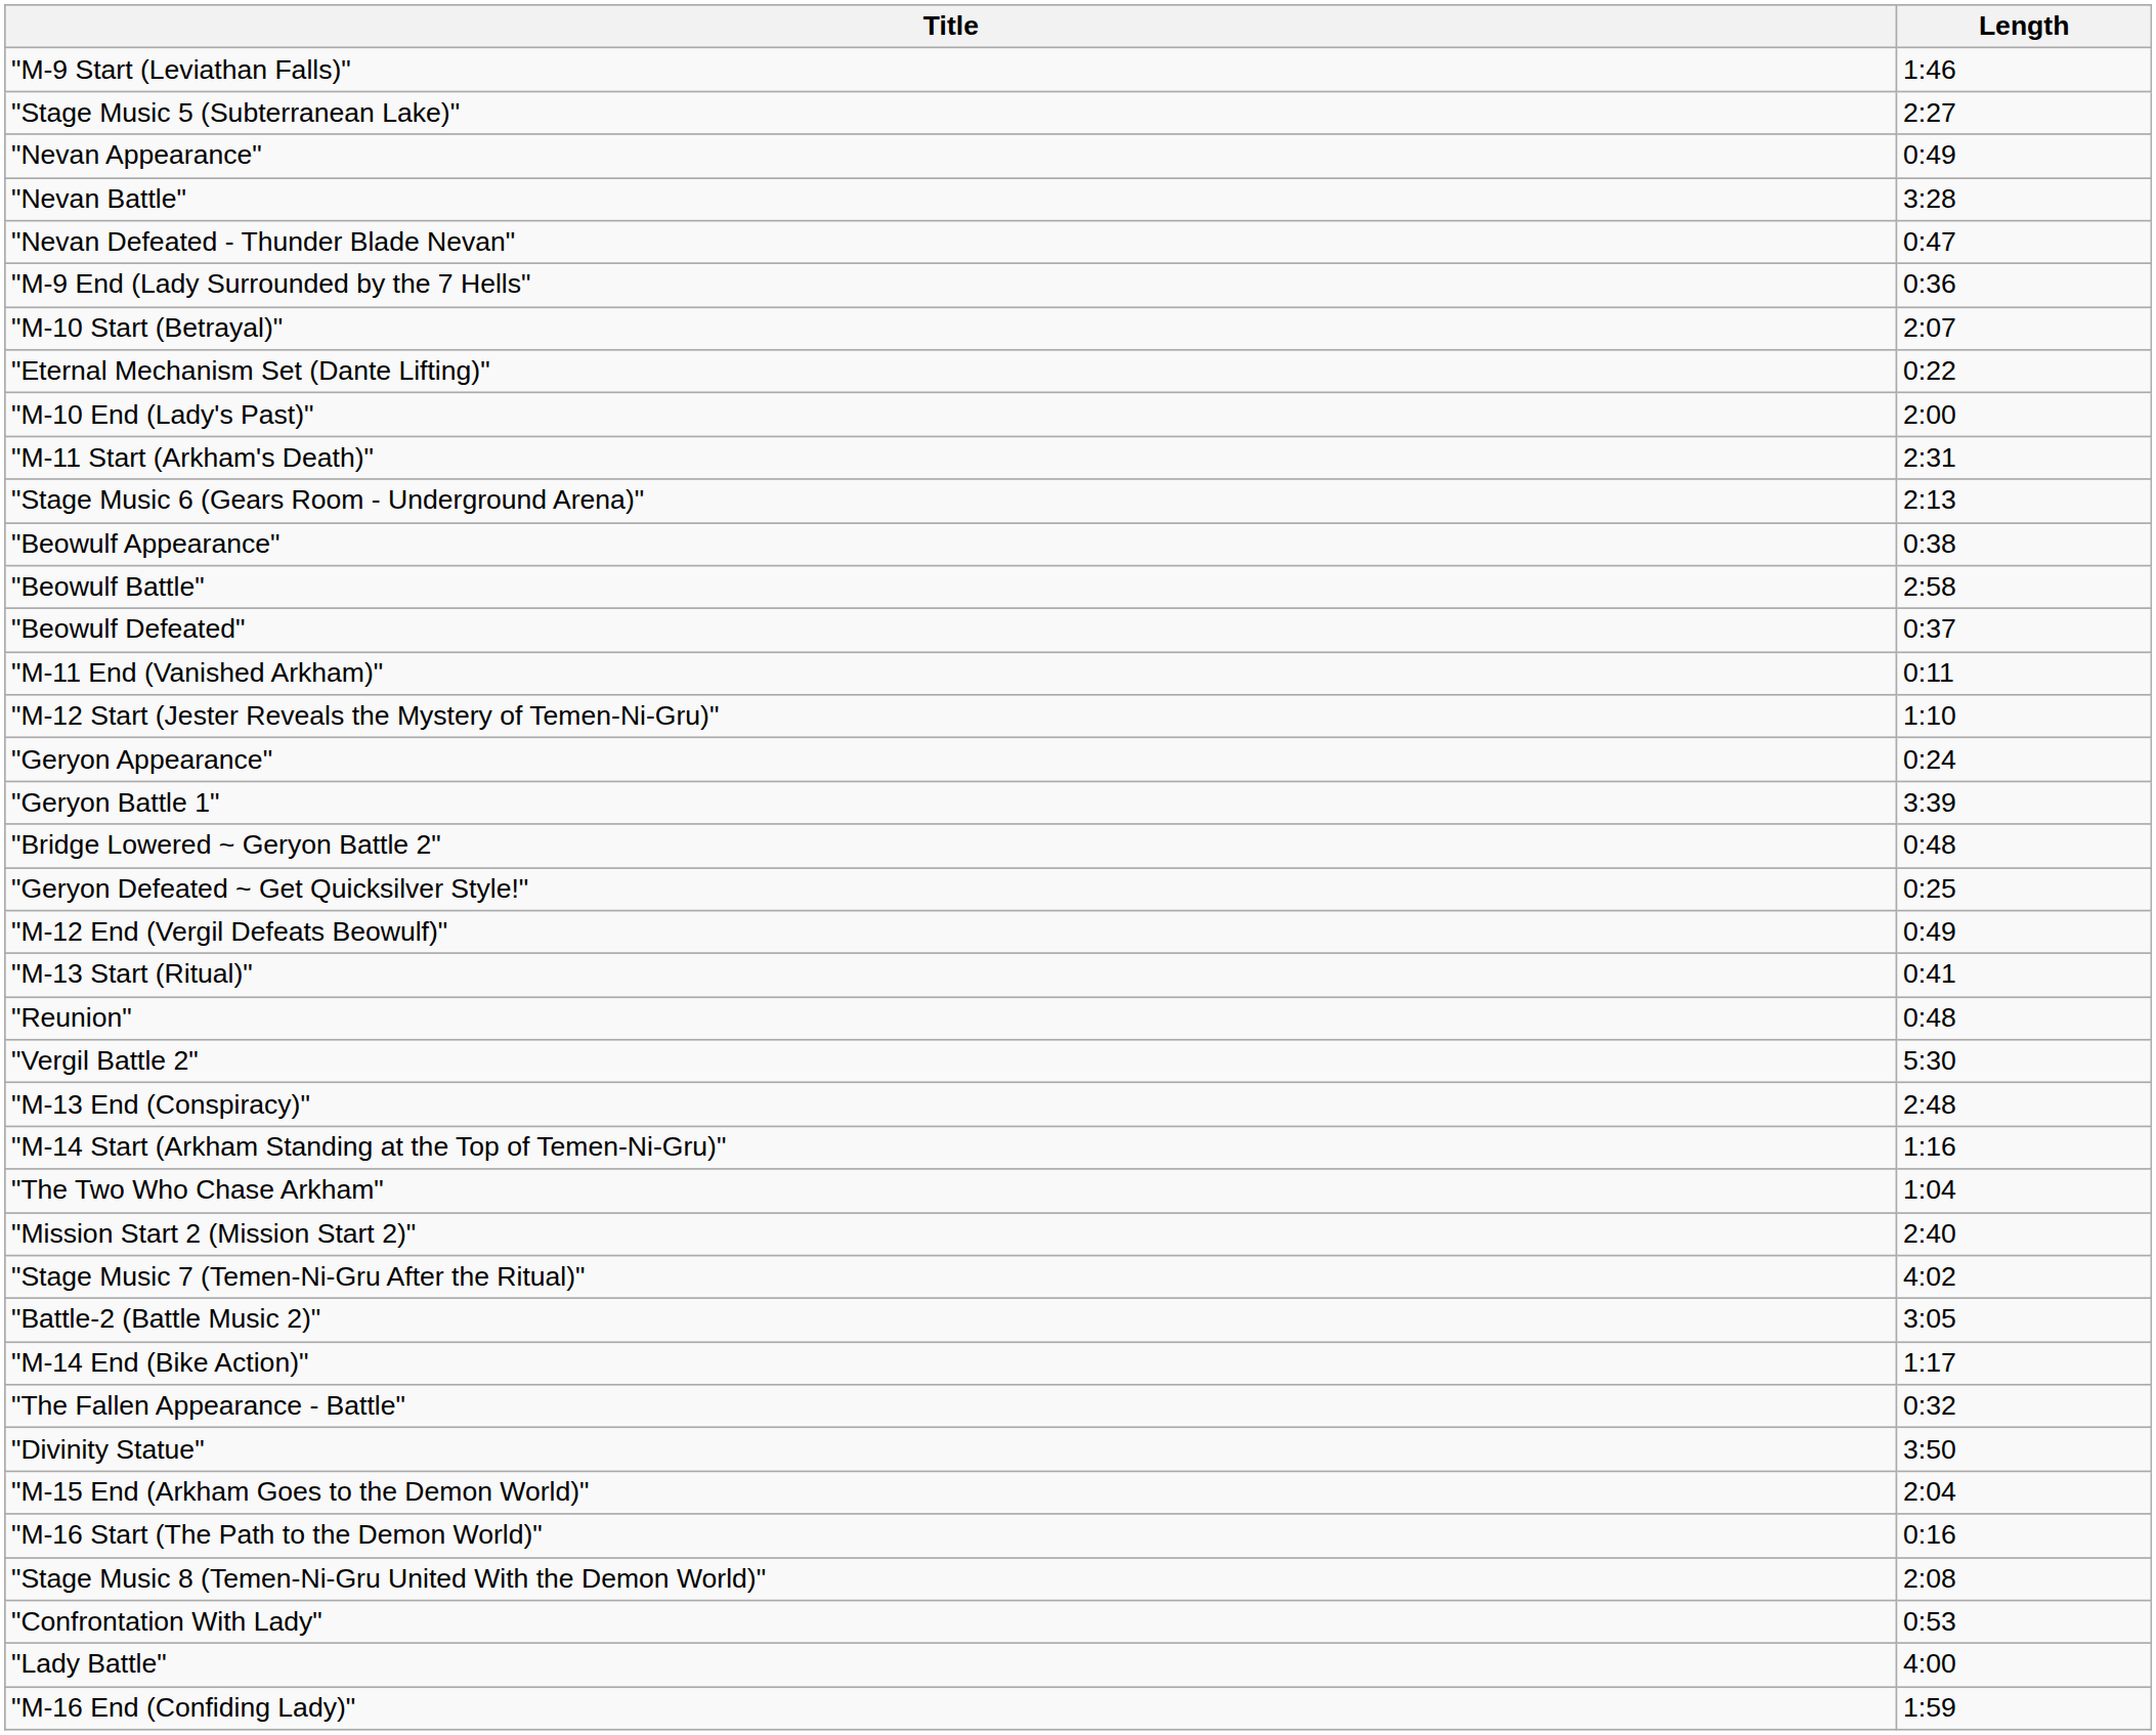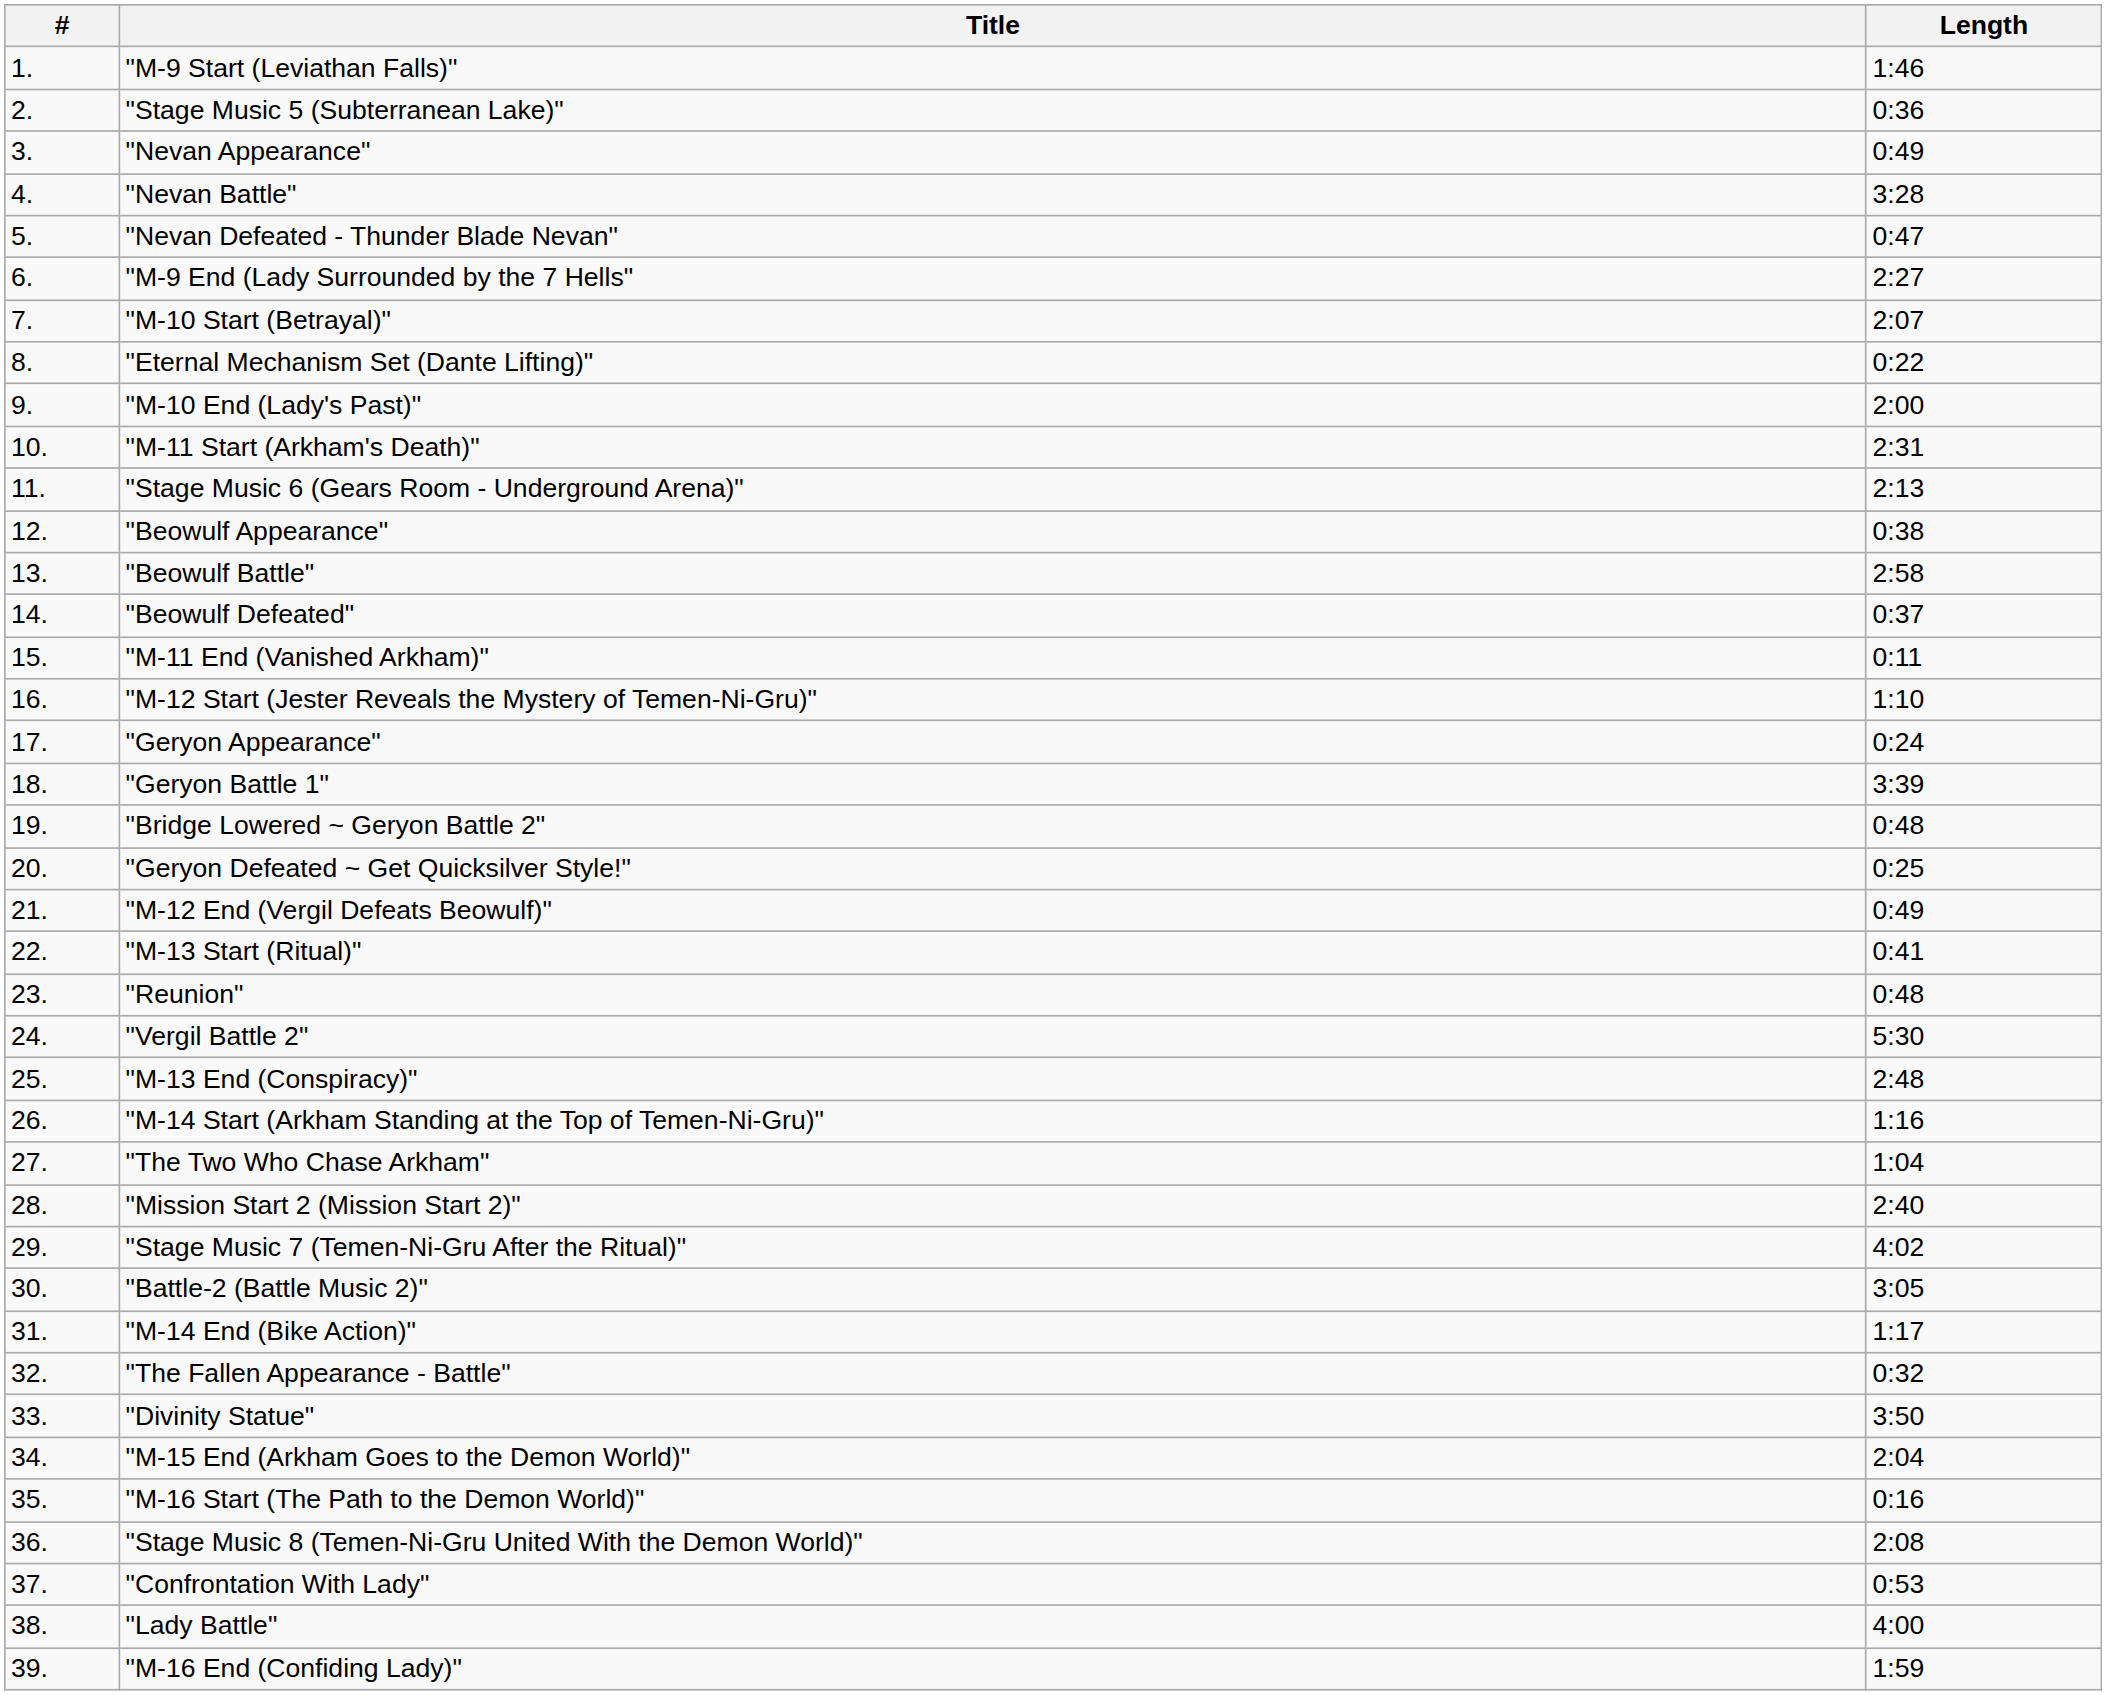 <table class="wikitable" style="width:100%; margin-right:-1em;">
 <tr>
+<th>#</th>
 <th>Title</th>
 <th>Length</th>
 </tr>
 <tr>
+<td>1.</td>
 <td>"M-9 Start (Leviathan Falls)"</td>
 <td>1:46</td>
 </tr>
 <tr>
+<td>2.</td>
 <td>"Stage Music 5 (Subterranean Lake)"</td>
-<td>2:27</td>
+<td>0:36</td>
 </tr>
 <tr>
+<td>3.</td>
 <td>"Nevan Appearance"</td>
 <td>0:49</td>
 </tr>
 <tr>
+<td>4.</td>
 <td>"Nevan Battle"</td>
 <td>3:28</td>
 </tr>
 <tr>
+<td>5.</td>
 <td>"Nevan Defeated - Thunder Blade Nevan"</td>
 <td>0:47</td>
 </tr>
 <tr>
+<td>6.</td>
 <td>"M-9 End (Lady Surrounded by the 7 Hells"</td>
-<td>0:36</td>
+<td>2:27</td>
 </tr>
 <tr>
+<td>7.</td>
 <td>"M-10 Start (Betrayal)"</td>
 <td>2:07</td>
 </tr>
 <tr>
+<td>8.</td>
 <td>"Eternal Mechanism Set (Dante Lifting)"</td>
 <td>0:22</td>
 </tr>
 <tr>
+<td>9.</td>
 <td>"M-10 End (Lady's Past)"</td>
 <td>2:00</td>
 </tr>
 <tr>
+<td>10.</td>
 <td>"M-11 Start (Arkham's Death)"</td>
 <td>2:31</td>
 </tr>
 <tr>
+<td>11.</td>
 <td>"Stage Music 6 (Gears Room - Underground Arena)"</td>
 <td>2:13</td>
 </tr>
 <tr>
+<td>12.</td>
 <td>"Beowulf Appearance"</td>
 <td>0:38</td>
 </tr>
 <tr>
+<td>13.</td>
 <td>"Beowulf Battle"</td>
 <td>2:58</td>
 </tr>
 <tr>
+<td>14.</td>
 <td>"Beowulf Defeated"</td>
 <td>0:37</td>
 </tr>
 <tr>
+<td>15.</td>
 <td>"M-11 End (Vanished Arkham)"</td>
 <td>0:11</td>
 </tr>
 <tr>
+<td>16.</td>
 <td>"M-12 Start (Jester Reveals the Mystery of Temen-Ni-Gru)"</td>
 <td>1:10</td>
 </tr>
 <tr>
+<td>17.</td>
 <td>"Geryon Appearance"</td>
 <td>0:24</td>
 </tr>
 <tr>
+<td>18.</td>
 <td>"Geryon Battle 1"</td>
 <td>3:39</td>
 </tr>
 <tr>
+<td>19.</td>
 <td>"Bridge Lowered ~ Geryon Battle 2"</td>
 <td>0:48</td>
 </tr>
 <tr>
+<td>20.</td>
 <td>"Geryon Defeated ~ Get Quicksilver Style!"</td>
 <td>0:25</td>
 </tr>
 <tr>
+<td>21.</td>
 <td>"M-12 End (Vergil Defeats Beowulf)"</td>
 <td>0:49</td>
 </tr>
 <tr>
+<td>22.</td>
 <td>"M-13 Start (Ritual)"</td>
 <td>0:41</td>
 </tr>
 <tr>
+<td>23.</td>
 <td>"Reunion"</td>
 <td>0:48</td>
 </tr>
 <tr>
+<td>24.</td>
 <td>"Vergil Battle 2"</td>
 <td>5:30</td>
 </tr>
 <tr>
+<td>25.</td>
 <td>"M-13 End (Conspiracy)"</td>
 <td>2:48</td>
 </tr>
 <tr>
+<td>26.</td>
 <td>"M-14 Start (Arkham Standing at the Top of Temen-Ni-Gru)"</td>
 <td>1:16</td>
 </tr>
 <tr>
+<td>27.</td>
 <td>"The Two Who Chase Arkham"</td>
 <td>1:04</td>
 </tr>
 <tr>
+<td>28.</td>
 <td>"Mission Start 2 (Mission Start 2)"</td>
 <td>2:40</td>
 </tr>
 <tr>
+<td>29.</td>
 <td>"Stage Music 7 (Temen-Ni-Gru After the Ritual)"</td>
 <td>4:02</td>
 </tr>
 <tr>
+<td>30.</td>
 <td>"Battle-2 (Battle Music 2)"</td>
 <td>3:05</td>
 </tr>
 <tr>
+<td>31.</td>
 <td>"M-14 End (Bike Action)"</td>
 <td>1:17</td>
 </tr>
 <tr>
+<td>32.</td>
 <td>"The Fallen Appearance - Battle"</td>
 <td>0:32</td>
 </tr>
 <tr>
+<td>33.</td>
 <td>"Divinity Statue"</td>
 <td>3:50</td>
 </tr>
 <tr>
+<td>34.</td>
 <td>"M-15 End (Arkham Goes to the Demon World)"</td>
 <td>2:04</td>
 </tr>
 <tr>
+<td>35.</td>
 <td>"M-16 Start (The Path to the Demon World)"</td>
 <td>0:16</td>
 </tr>
 <tr>
+<td>36.</td>
 <td>"Stage Music 8 (Temen-Ni-Gru United With the Demon World)"</td>
 <td>2:08</td>
 </tr>
 <tr>
+<td>37.</td>
 <td>"Confrontation With Lady"</td>
 <td>0:53</td>
 </tr>
 <tr>
+<td>38.</td>
 <td>"Lady Battle"</td>
 <td>4:00</td>
 </tr>
 <tr>
+<td>39.</td>
 <td>"M-16 End (Confiding Lady)"</td>
 <td>1:59</td>
 </tr>
 </table>
